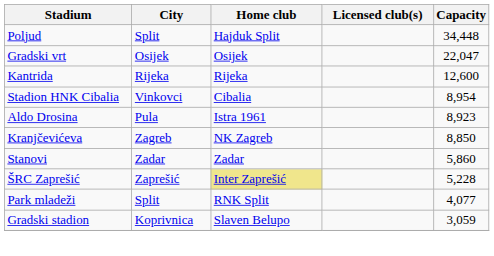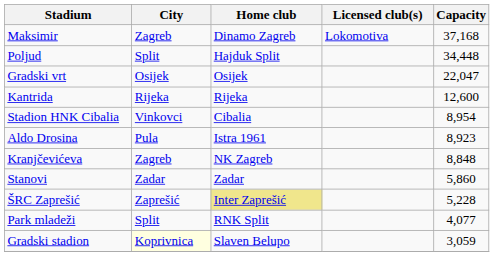 <table class="wikitable sortable">
 <tr>
 <th width="150">Stadium</th>
 <th width="90">City</th>
 <th width="130">Home club</th>
 <th width="130">Licensed club(s)</th>
 <th width="60">Capacity</th>
+</tr>
+<tr>
+<td><a href='#'>Maksimir</a></td>
+<td><a href='#'>Zagreb</a></td>
+<td><a href='#'>Dinamo Zagreb</a></td>
+<td><a href='#'>Lokomotiva</a></td>
+<td align="center">37,168</td>
 </tr>
 <tr>
 <td><a href='#'>Poljud</a></td>
 <td><a href='#'>Split</a></td>
 <td><a href='#'>Hajduk Split</a></td>
 <td></td>
 <td align="center">34,448</td>
 </tr>
 <tr>
 <td><a href='#'>Gradski vrt</a></td>
 <td><a href='#'>Osijek</a></td>
 <td><a href='#'>Osijek</a></td>
 <td></td>
 <td align="center">22,047</td>
 </tr>
 <tr>
 <td><a href='#'>Kantrida</a></td>
 <td><a href='#'>Rijeka</a></td>
 <td><a href='#'>Rijeka</a></td>
 <td></td>
 <td align="center">12,600</td>
 </tr>
 <tr>
 <td><a href='#'>Stadion HNK Cibalia</a></td>
 <td><a href='#'>Vinkovci</a></td>
 <td><a href='#'>Cibalia</a></td>
 <td></td>
 <td align="center">8,954</td>
 </tr>
 <tr>
 <td><a href='#'>Aldo Drosina</a></td>
 <td><a href='#'>Pula</a></td>
 <td><a href='#'>Istra 1961</a></td>
 <td></td>
 <td align="center">8,923</td>
 </tr>
 <tr>
 <td><a href='#'>Kranjčevićeva</a></td>
 <td><a href='#'>Zagreb</a></td>
 <td><a href='#'>NK Zagreb</a></td>
 <td></td>
-<td align="center">8,850</td>
+<td align="center">8,848</td>
 </tr>
 <tr>
 <td><a href='#'>Stanovi</a></td>
 <td><a href='#'>Zadar</a></td>
 <td><a href='#'>Zadar</a></td>
 <td></td>
 <td align="center">5,860</td>
 </tr>
 <tr>
 <td><a href='#'>ŠRC Zaprešić</a></td>
 <td><a href='#'>Zaprešić</a></td>
 <td style="background: khaki;"><a href='#'>Inter Zaprešić</a></td>
 <td></td>
 <td align="center">5,228</td>
 </tr>
 <tr>
 <td><a href='#'>Park mladeži</a></td>
 <td><a href='#'>Split</a></td>
 <td><a href='#'>RNK Split</a></td>
 <td></td>
 <td align="center">4,077</td>
 </tr>
 <tr>
 <td><a href='#'>Gradski stadion</a></td>
-<td><a href='#'>Koprivnica</a></td>
+<td style="background: lightyellow;"><a href='#'>Koprivnica</a></td>
 <td><a href='#'>Slaven Belupo</a></td>
 <td></td>
 <td align="center">3,059</td>
 </tr>
 <tr>
 </tr>
 </table>
